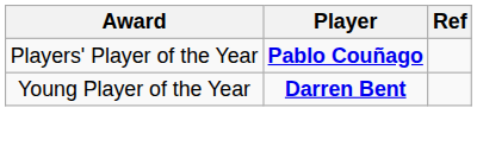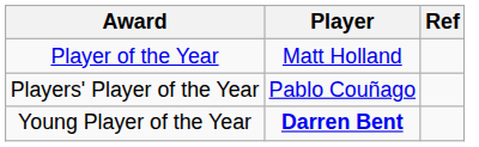 <table class="wikitable" style="text-align:center">
 <tr>
 <th width=0%>Award</th>
 <th width=0%>Player</th>
 <th width=0%>Ref</th>
 </tr>
 <tr>
+<td><a href='#'>Player of the Year</a></td>
+<td> <a href='#'>Matt Holland</a></td>
+<td></td>
+</tr>
+<tr>
 <td>Players' Player of the Year</td>
-<td><strong> <a href='#'>Pablo Couñago</a></strong></td>
+<td> <a href='#'>Pablo Couñago</a></td>
 <td></td>
 </tr>
 <tr>
 <td>Young Player of the Year</td>
 <td><strong> <a href='#'>Darren Bent</a></strong></td>
 <td></td>
 </tr>
 </table>
